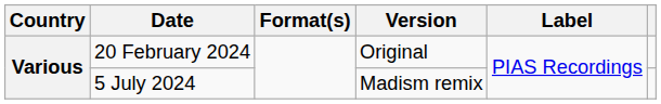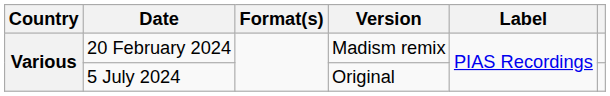 <table class="wikitable plainrowheaders">
 <tr>
 <th scope="col">Country</th>
 <th scope="col">Date</th>
 <th scope="col">Format(s)</th>
 <th scope="col">Version</th>
 <th scope="col">Label</th>
 <th scope="col"></th>
 </tr>
 <tr>
 <th scope="row" rowspan="2">Various</th>
 <td>20 February 2024</td>
 <td rowspan="2"></td>
-<td>Original</td>
+<td>Madism remix</td>
 <td rowspan="2"><a href='#'>PIAS Recordings</a></td>
 <td></td>
 </tr>
 <tr>
 <td>5 July 2024</td>
-<td>Madism remix</td>
+<td>Original</td>
 <td></td>
 </tr>
 </table>
